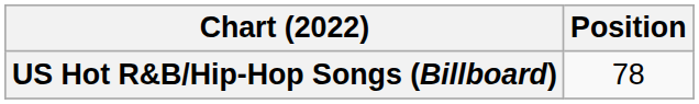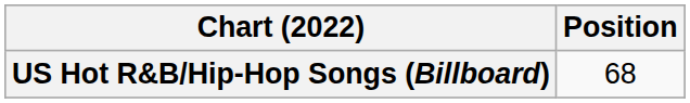 <table class="wikitable plainrowheaders" style="text-align:center">
 <tr>
 <th scope="col">Chart (2022)</th>
 <th scope="col">Position</th>
 </tr>
 <tr>
 <th scope="row">US Hot R&B/Hip-Hop Songs (<em>Billboard</em>)</th>
-<td>78</td>
+<td>68</td>
 </tr>
 </table>
